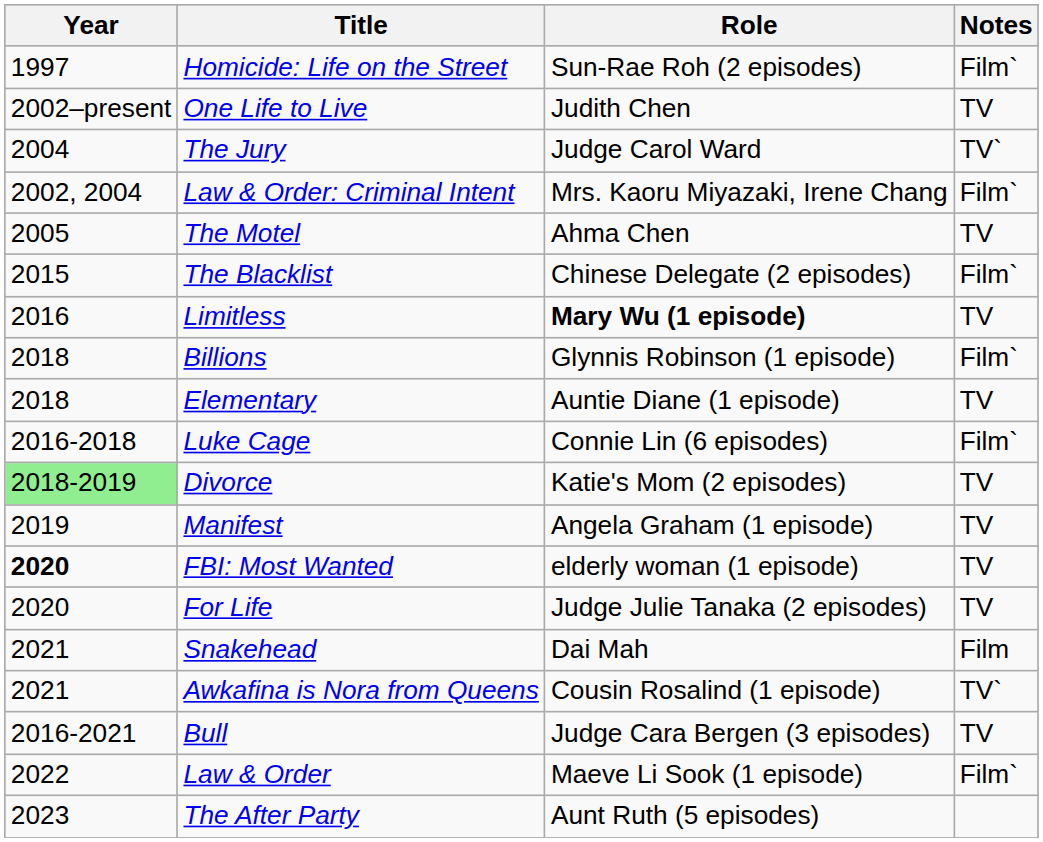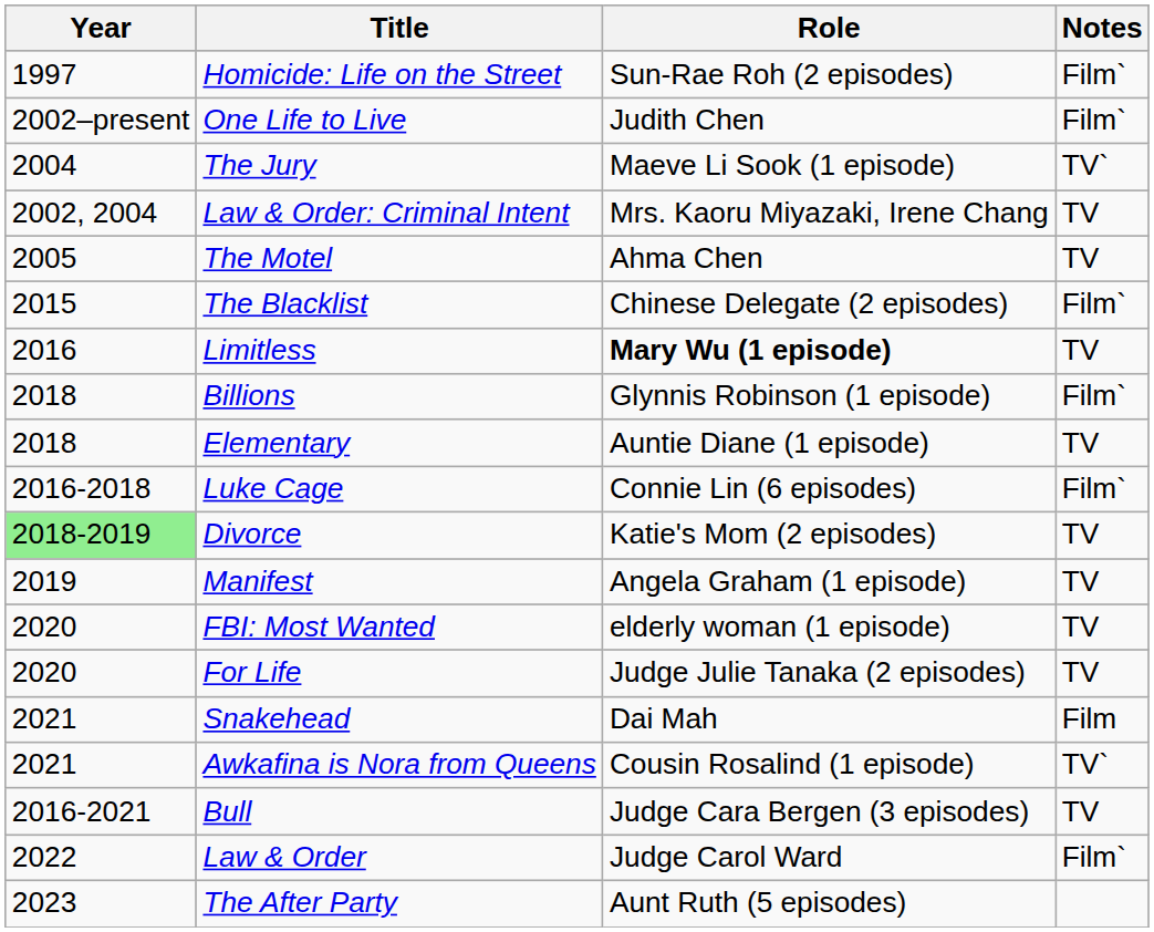 <table class="wikitable">
 <tr>
 <th>Year</th>
 <th>Title</th>
 <th>Role</th>
 <th>Notes</th>
 </tr>
 <tr>
 <td>1997</td>
 <td><em><a href='#'>Homicide: Life on the Street</a></em></td>
 <td>Sun-Rae Roh (2 episodes)</td>
 <td>Film`</td>
 </tr>
 <tr>
 <td>2002–present</td>
 <td><em><a href='#'>One Life to Live</a></em></td>
 <td>Judith Chen</td>
-<td>TV</td>
+<td>Film`</td>
 </tr>
 <tr>
 <td>2004</td>
 <td><em><a href='#'>The Jury</a></em></td>
-<td>Judge Carol Ward</td>
+<td>Maeve Li Sook (1 episode)</td>
 <td>TV`</td>
 </tr>
 <tr>
 <td>2002, 2004</td>
 <td><em><a href='#'>Law & Order: Criminal Intent</a></em></td>
 <td>Mrs. Kaoru Miyazaki, Irene Chang</td>
-<td>Film`</td>
+<td>TV</td>
 </tr>
 <tr>
 <td>2005</td>
 <td><em><a href='#'>The Motel</a></em></td>
 <td>Ahma Chen</td>
 <td>TV</td>
 </tr>
 <tr>
 <td>2015</td>
 <td><em><a href='#'>The Blacklist</a></em></td>
 <td>Chinese Delegate (2 episodes)</td>
 <td>Film`</td>
 </tr>
 <tr>
 <td>2016</td>
 <td><em><a href='#'>Limitless</a></em></td>
 <td><strong>Mary Wu (1 episode)</strong></td>
 <td>TV</td>
 </tr>
 <tr>
 <td>2018</td>
 <td><em><a href='#'>Billions</a></em></td>
 <td>Glynnis Robinson (1 episode)</td>
 <td>Film`</td>
 </tr>
 <tr>
 <td>2018</td>
 <td><em><a href='#'>Elementary</a></em></td>
 <td>Auntie Diane (1 episode)</td>
 <td>TV</td>
 </tr>
 <tr>
 <td>2016-2018</td>
 <td><em><a href='#'>Luke Cage</a></em></td>
 <td>Connie Lin (6 episodes)</td>
 <td>Film`</td>
 </tr>
 <tr>
 <td style="background: lightgreen;">2018-2019</td>
 <td><em><a href='#'>Divorce</a></em></td>
 <td>Katie's Mom (2 episodes)</td>
 <td>TV</td>
 </tr>
 <tr>
 <td>2019</td>
 <td><em><a href='#'>Manifest</a></em></td>
 <td>Angela Graham (1 episode)</td>
 <td>TV</td>
 </tr>
 <tr>
-<td><strong>2020</strong></td>
+<td>2020</td>
 <td><em><a href='#'>FBI: Most Wanted</a></em></td>
 <td>elderly woman (1 episode)</td>
 <td>TV</td>
 </tr>
 <tr>
 <td>2020</td>
 <td><a href='#'><em>For Life</em></a></td>
 <td>Judge Julie Tanaka (2 episodes)</td>
 <td>TV</td>
 </tr>
 <tr>
 <td>2021</td>
 <td><em><a href='#'>Snakehead</a></em></td>
 <td>Dai Mah</td>
 <td>Film</td>
 </tr>
 <tr>
 <td>2021</td>
 <td><em><a href='#'>Awkafina is Nora from Queens</a></em></td>
 <td>Cousin Rosalind (1 episode)</td>
 <td>TV`</td>
 </tr>
 <tr>
 <td>2016-2021</td>
 <td><em><a href='#'>Bull</a></em></td>
 <td>Judge Cara Bergen (3 episodes)</td>
 <td>TV</td>
 </tr>
 <tr>
 <td>2022</td>
 <td><em><a href='#'>Law & Order</a></em></td>
-<td>Maeve Li Sook (1 episode)</td>
+<td>Judge Carol Ward</td>
 <td>Film`</td>
 </tr>
 <tr>
 <td>2023</td>
 <td><a href='#'><em>The After Party</em></a></td>
 <td>Aunt Ruth (5 episodes)</td>
 <td></td>
 </tr>
 </table>
